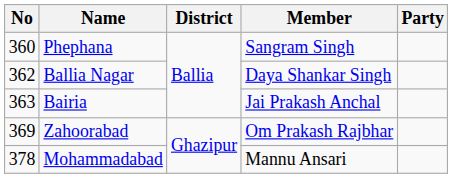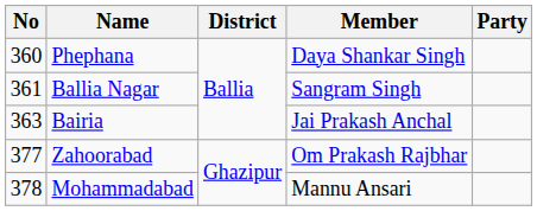 <table class ="wikitable sortable">
 <tr>
 <th>No</th>
 <th>Name</th>
 <th>District</th>
 <th>Member</th>
 <th colspan=2>Party</th>
 </tr>
 <tr>
 <td>360</td>
 <td><a href='#'>Phephana</a></td>
 <td rowspan="3"><a href='#'>Ballia</a></td>
-<td><a href='#'>Sangram Singh</a></td>
+<td><a href='#'>Daya Shankar Singh</a></td>
 <td></td>
 </tr>
 <tr>
-<td>362</td>
+<td>361</td>
 <td><a href='#'>Ballia Nagar</a></td>
-<td><a href='#'>Daya Shankar Singh</a></td>
+<td><a href='#'>Sangram Singh</a></td>
 <td></td>
 </tr>
 <tr>
 <td>363</td>
 <td><a href='#'>Bairia</a></td>
 <td><a href='#'>Jai Prakash Anchal</a></td>
 <td></td>
 </tr>
 <tr>
-<td>369</td>
+<td>377</td>
 <td><a href='#'>Zahoorabad</a></td>
 <td rowspan="2"><a href='#'>Ghazipur</a></td>
 <td><a href='#'>Om Prakash Rajbhar</a></td>
 <td></td>
 </tr>
 <tr>
 <td>378</td>
 <td><a href='#'>Mohammadabad</a></td>
 <td>Mannu Ansari</td>
 <td></td>
 </tr>
 </table>
